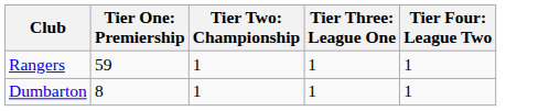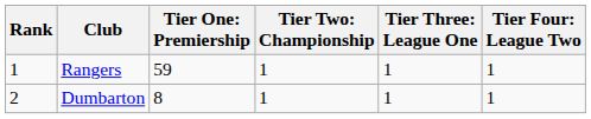 <table class="wikitable">
 <tr>
+<th>Rank</th>
 <th>Club</th>
 <th>Tier One:<br>Premiership</th>
 <th>Tier Two:<br>Championship</th>
 <th>Tier Three:<br>League One</th>
 <th>Tier Four:<br>League Two</th>
 </tr>
 <tr>
+<td>1</td>
 <td><a href='#'>Rangers</a></td>
 <td>59</td>
 <td>1</td>
 <td>1</td>
 <td>1</td>
 </tr>
 <tr>
+<td>2</td>
 <td><a href='#'>Dumbarton</a></td>
 <td>8</td>
 <td>1</td>
 <td>1</td>
 <td>1</td>
 </tr>
 </table>
